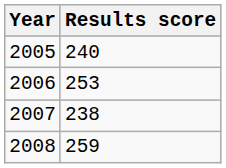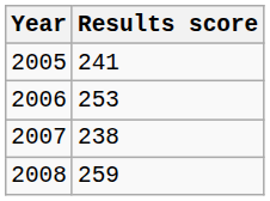 <table class="wikitable" border="1">
 <tr>
 <th>Year</th>
 <th>Results score</th>
 </tr>
 <tr>
 <td>2005</td>
-<td>240</td>
+<td>241</td>
 </tr>
 <tr>
 <td>2006</td>
 <td>253</td>
 </tr>
 <tr>
 <td>2007</td>
 <td>238</td>
 </tr>
 <tr>
 <td>2008</td>
 <td>259</td>
 </tr>
 </table>
